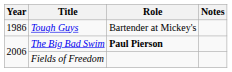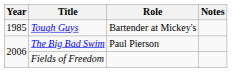 <table class="wikitable sortable">
 <tr>
 <th>Year</th>
 <th>Title</th>
 <th>Role</th>
 <th>Notes</th>
 </tr>
 <tr>
-<td>1986</td>
+<td>1985</td>
 <td><em><a href='#'>Tough Guys</a></em></td>
 <td>Bartender at Mickey's</td>
 <td></td>
 </tr>
 <tr>
 <td rowspan="2">2006</td>
 <td><em><a href='#'>The Big Bad Swim</a></em></td>
-<td><strong>Paul Pierson</strong></td>
+<td>Paul Pierson</td>
 <td></td>
 </tr>
 <tr>
 <td><em>Fields of Freedom</em></td>
 <td></td>
 <td></td>
 </tr>
 </table>
